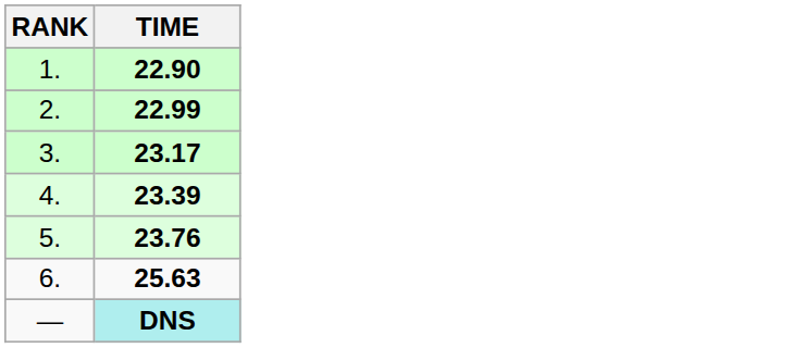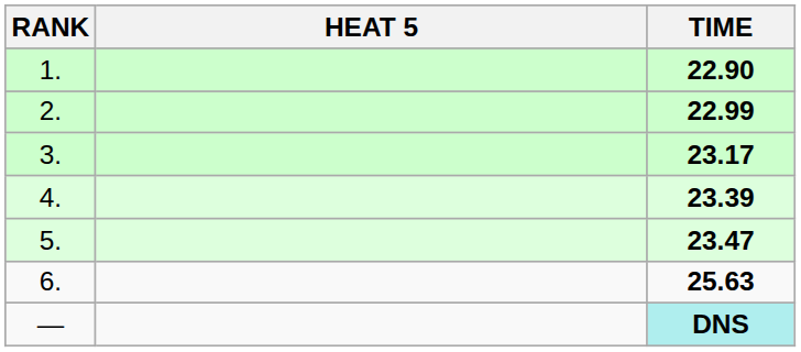 <table class="wikitable" style="border-collapse: collapse; font-size: 90%;">
 <tr>
 <th>RANK</th>
+<th style="width: 20em">HEAT 5</th>
 <th style="width: 5em">TIME</th>
 </tr>
 <tr style="background:#ccffcc;">
 <td align="center">1.</td>
+<td></td>
 <td align="center"><strong>22.90</strong></td>
 </tr>
 <tr style="background:#ccffcc;">
 <td align="center">2.</td>
+<td></td>
 <td align="center"><strong>22.99</strong></td>
 </tr>
 <tr style="background:#ccffcc;">
 <td align="center">3.</td>
+<td></td>
 <td align="center"><strong>23.17</strong></td>
 </tr>
 <tr style="background:#ddffdd;">
 <td align="center">4.</td>
+<td></td>
 <td align="center"><strong>23.39</strong></td>
 </tr>
 <tr style="background:#ddffdd;">
 <td align="center">5.</td>
-<td align="center"><strong>23.76</strong></td>
+<td></td>
+<td align="center"><strong>23.47</strong></td>
 </tr>
 <tr>
 <td align="center">6.</td>
+<td></td>
 <td align="center"><strong>25.63</strong></td>
 </tr>
 <tr>
 <td align="center">—</td>
+<td></td>
 <td align="center" style="background: paleturquoise;"><strong>DNS</strong></td>
 </tr>
 </table>
